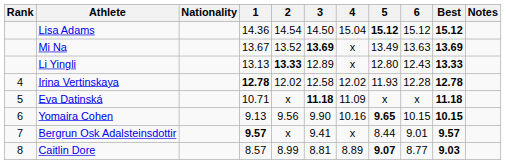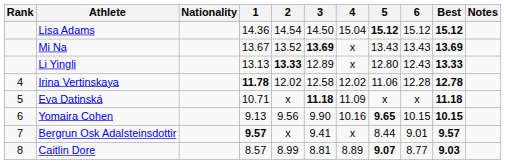 <table class="wikitable sortable" style="text-align:center">
 <tr>
 <th>Rank</th>
 <th>Athlete</th>
 <th>Nationality</th>
 <th>1</th>
 <th>2</th>
 <th>3</th>
 <th>4</th>
 <th>5</th>
 <th>6</th>
 <th>Best</th>
 <th>Notes</th>
 </tr>
 <tr>
 <td></td>
 <td style="text-align:left;"><a href='#'>Lisa Adams</a></td>
 <td style="text-align:left;"></td>
 <td>14.36</td>
 <td>14.54</td>
 <td>14.50</td>
 <td>15.04</td>
 <td><strong>15.12</strong></td>
 <td>15.12</td>
 <td><strong>15.12</strong></td>
 <td></td>
 </tr>
 <tr>
 <td></td>
 <td style="text-align:left;"><a href='#'>Mi Na</a></td>
 <td style="text-align:left;"></td>
 <td>13.67</td>
 <td>13.52</td>
 <td><strong>13.69</strong></td>
 <td>x</td>
-<td>13.49</td>
-<td>13.63</td>
+<td>13.43</td>
+<td>13.43</td>
 <td><strong>13.69</strong></td>
 <td></td>
 </tr>
 <tr>
 <td></td>
 <td style="text-align:left;"><a href='#'>Li Yingli</a></td>
 <td style="text-align:left;"></td>
 <td>13.13</td>
 <td><strong>13.33</strong></td>
 <td>12.89</td>
 <td>x</td>
 <td>12.80</td>
 <td>12.43</td>
 <td><strong>13.33</strong></td>
 <td></td>
 </tr>
 <tr>
 <td>4</td>
 <td style="text-align:left;"><a href='#'>Irina Vertinskaya</a></td>
 <td style="text-align:left;"></td>
-<td><strong>12.78</strong></td>
+<td><strong>11.78</strong></td>
 <td>12.02</td>
 <td>12.58</td>
 <td>12.02</td>
-<td>11.93</td>
+<td>11.06</td>
 <td>12.28</td>
 <td><strong>12.78</strong></td>
 <td></td>
 </tr>
 <tr>
 <td>5</td>
 <td style="text-align:left;"><a href='#'>Eva Datinská</a></td>
 <td style="text-align:left;"></td>
 <td>10.71</td>
 <td>x</td>
 <td><strong>11.18</strong></td>
 <td>11.09</td>
 <td>x</td>
 <td>x</td>
 <td><strong>11.18</strong></td>
 <td></td>
 </tr>
 <tr>
 <td>6</td>
 <td style="text-align:left;"><a href='#'>Yomaira Cohen</a></td>
 <td style="text-align:left;"></td>
 <td>9.13</td>
 <td>9.56</td>
 <td>9.90</td>
 <td>10.16</td>
 <td><strong>9.65</strong></td>
 <td>10.15</td>
 <td><strong>10.15</strong></td>
 <td></td>
 </tr>
 <tr>
 <td>7</td>
 <td style="text-align:left;"><a href='#'>Bergrun Osk Adalsteinsdottir</a></td>
 <td style="text-align:left;"></td>
 <td><strong>9.57</strong></td>
 <td>x</td>
 <td>9.41</td>
 <td>x</td>
 <td>8.44</td>
 <td>9.01</td>
 <td><strong>9.57</strong></td>
 <td></td>
 </tr>
 <tr>
 <td>8</td>
 <td style="text-align:left;"><a href='#'>Caitlin Dore</a></td>
 <td style="text-align:left;"></td>
 <td>8.57</td>
 <td>8.99</td>
 <td>8.81</td>
 <td>8.89</td>
 <td><strong>9.07</strong></td>
 <td>8.77</td>
 <td><strong>9.03</strong></td>
 <td></td>
 </tr>
 </table>
